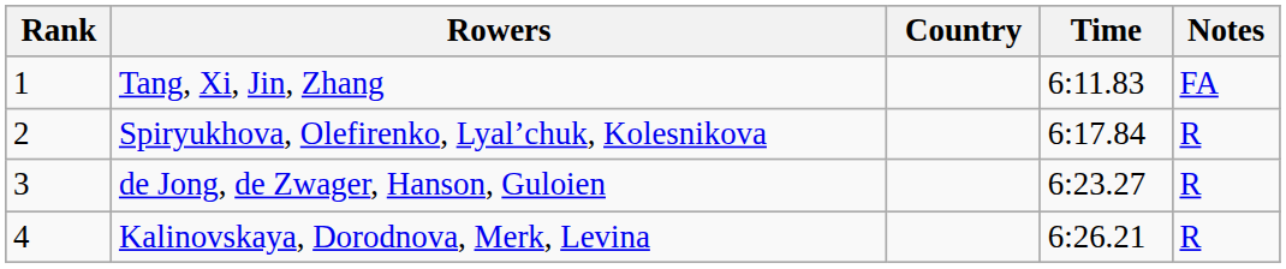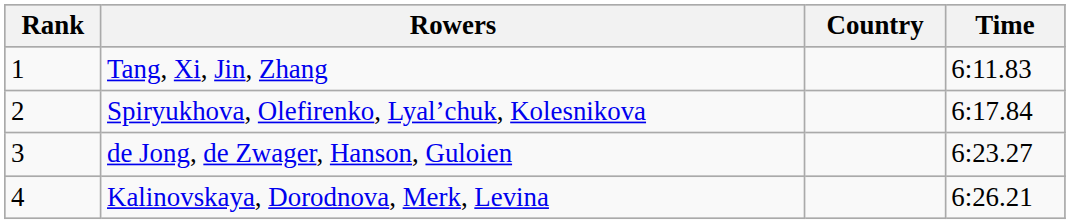 <table class="wikitable" width=50%>
 <tr>
 <th>Rank</th>
 <th>Rowers</th>
 <th>Country</th>
 <th>Time</th>
-<th>Notes</th>
 </tr>
 <tr>
 <td>1</td>
 <td><a href='#'>Tang</a>, <a href='#'>Xi</a>, <a href='#'>Jin</a>, <a href='#'>Zhang</a></td>
 <td></td>
 <td>6:11.83</td>
-<td><a href='#'>FA</a></td>
 </tr>
 <tr>
 <td>2</td>
 <td><a href='#'>Spiryukhova</a>, <a href='#'>Olefirenko</a>, <a href='#'>Lyal’chuk</a>, <a href='#'>Kolesnikova</a></td>
 <td></td>
 <td>6:17.84</td>
-<td><a href='#'>R</a></td>
 </tr>
 <tr>
 <td>3</td>
 <td><a href='#'>de Jong</a>, <a href='#'>de Zwager</a>, <a href='#'>Hanson</a>, <a href='#'>Guloien</a></td>
 <td></td>
 <td>6:23.27</td>
-<td><a href='#'>R</a></td>
 </tr>
 <tr>
 <td>4</td>
 <td><a href='#'>Kalinovskaya</a>, <a href='#'>Dorodnova</a>, <a href='#'>Merk</a>, <a href='#'>Levina</a></td>
 <td></td>
 <td>6:26.21</td>
-<td><a href='#'>R</a></td>
 </tr>
 </table>
